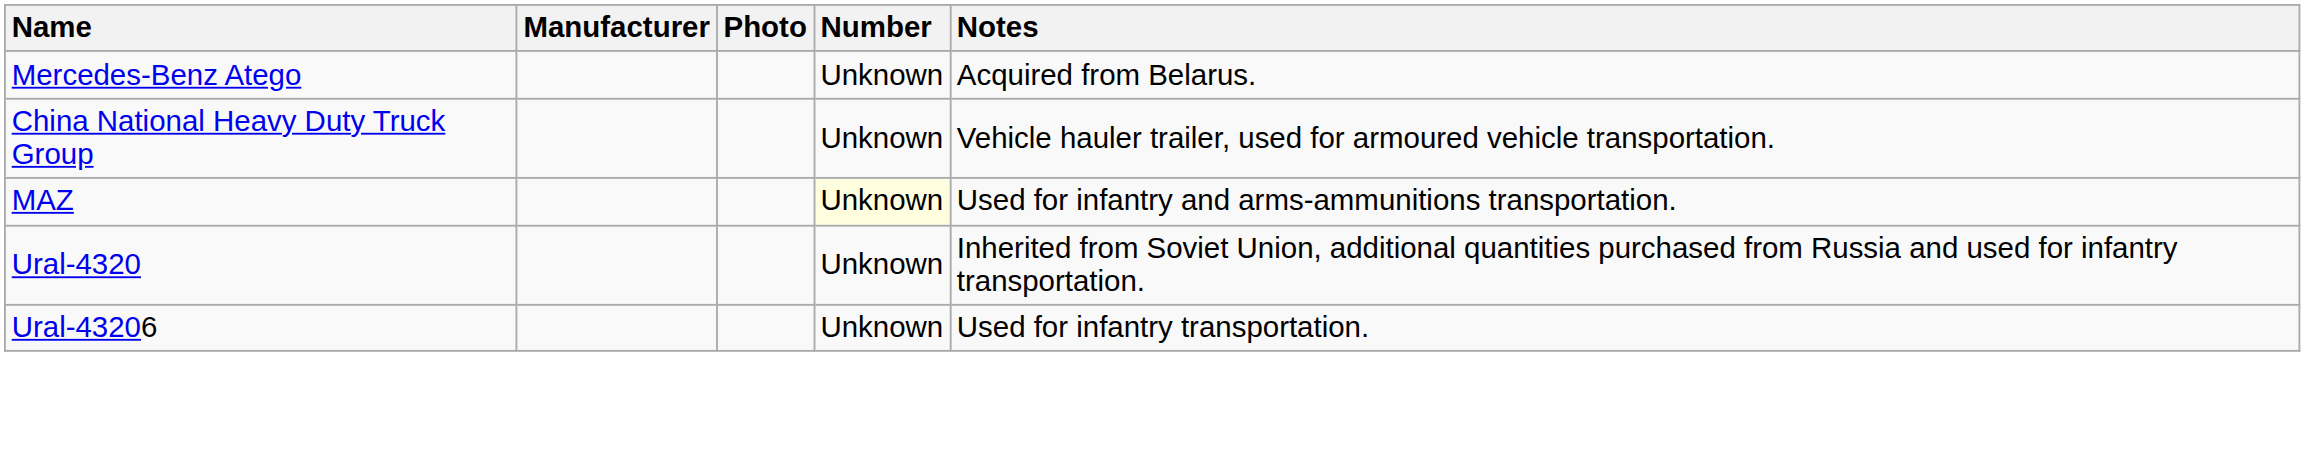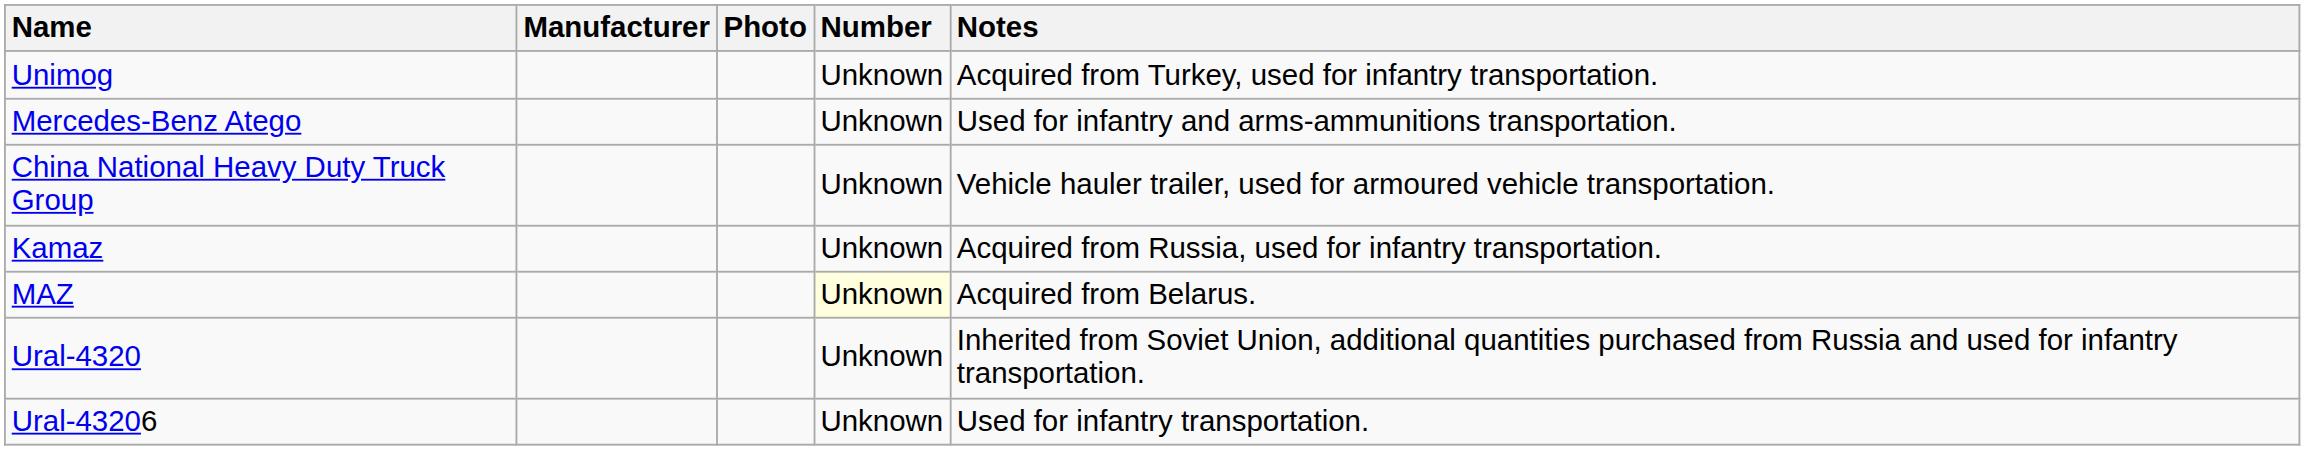 <table class="wikitable">
 <tr>
 <th style="text-align:left;">Name</th>
 <th style="text-align:left;">Manufacturer</th>
 <th style="text-align:left;">Photo</th>
 <th style="text-align:left;">Number</th>
 <th style="text-align:left;">Notes</th>
 </tr>
 <tr>
+<td><a href='#'>Unimog</a></td>
+<td><br></td>
+<td></td>
+<td>Unknown</td>
+<td>Acquired from Turkey, used for infantry transportation.</td>
+</tr>
+<tr>
 <td><a href='#'>Mercedes-Benz Atego</a></td>
 <td></td>
 <td></td>
 <td>Unknown</td>
-<td>Acquired from Belarus.</td>
+<td>Used for infantry and arms-ammunitions transportation.</td>
 </tr>
 <tr>
 <td><a href='#'>China National Heavy Duty Truck Group</a></td>
 <td></td>
 <td></td>
 <td>Unknown</td>
 <td>Vehicle hauler trailer, used for armoured vehicle transportation.</td>
 </tr>
 <tr>
+<td><a href='#'>Kamaz</a></td>
+<td></td>
+<td></td>
+<td>Unknown</td>
+<td>Acquired from Russia, used for infantry transportation.</td>
+</tr>
+<tr>
 <td><a href='#'>MAZ</a></td>
 <td></td>
 <td></td>
 <td style="background: lightyellow;">Unknown</td>
-<td>Used for infantry and arms-ammunitions transportation.</td>
+<td>Acquired from Belarus.</td>
 </tr>
 <tr>
 <td><a href='#'>Ural-4320</a></td>
 <td><br></td>
 <td></td>
 <td>Unknown</td>
 <td>Inherited from Soviet Union, additional quantities purchased from Russia and used for infantry transportation.</td>
 </tr>
 <tr>
 <td><a href='#'>Ural-4320</a>6</td>
 <td></td>
 <td></td>
 <td>Unknown</td>
 <td>Used for infantry transportation.</td>
 </tr>
 </table>
